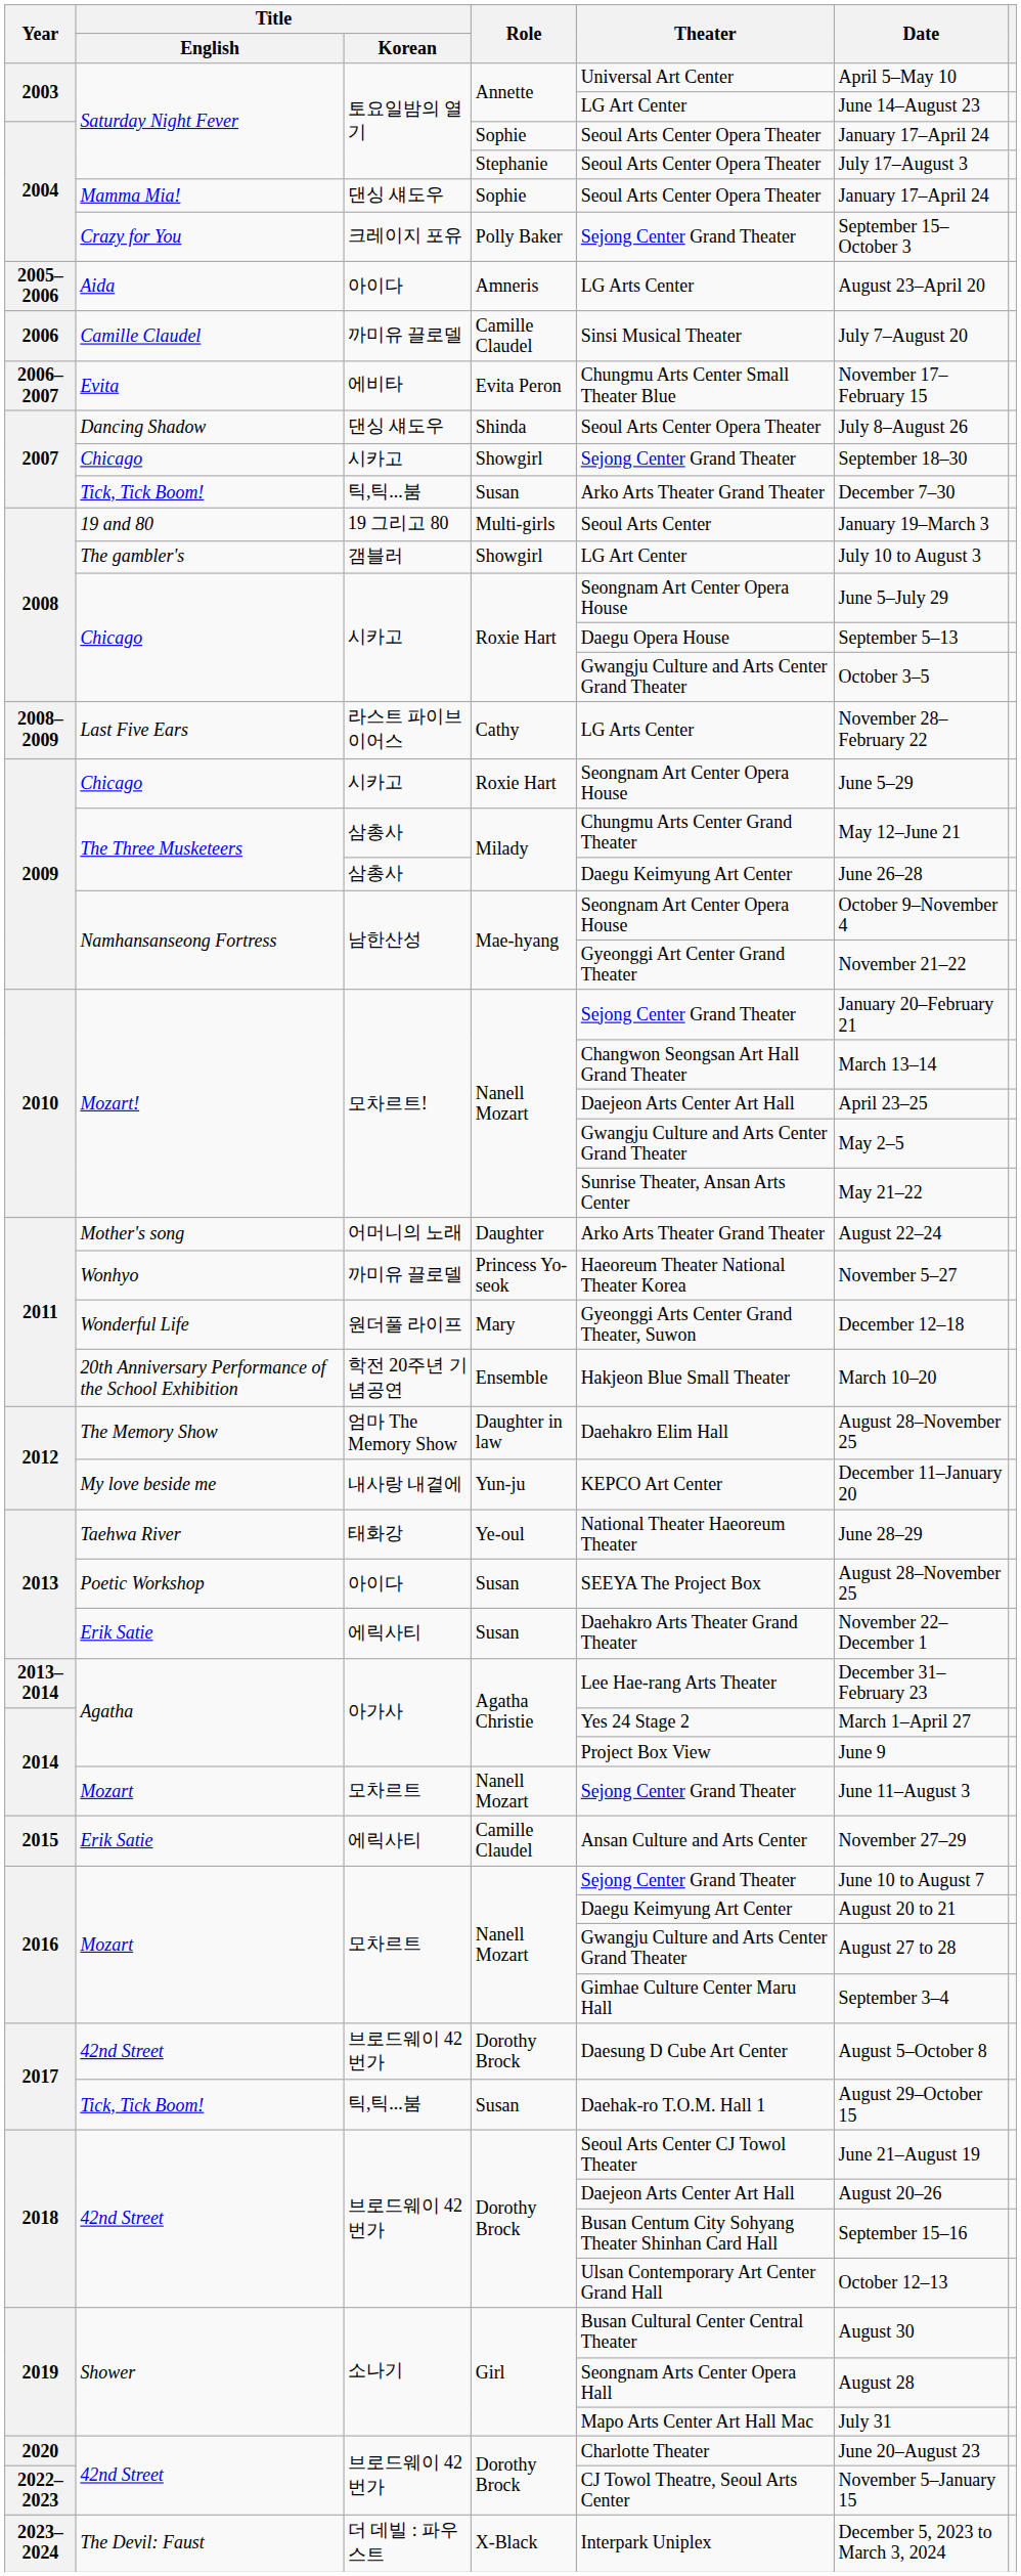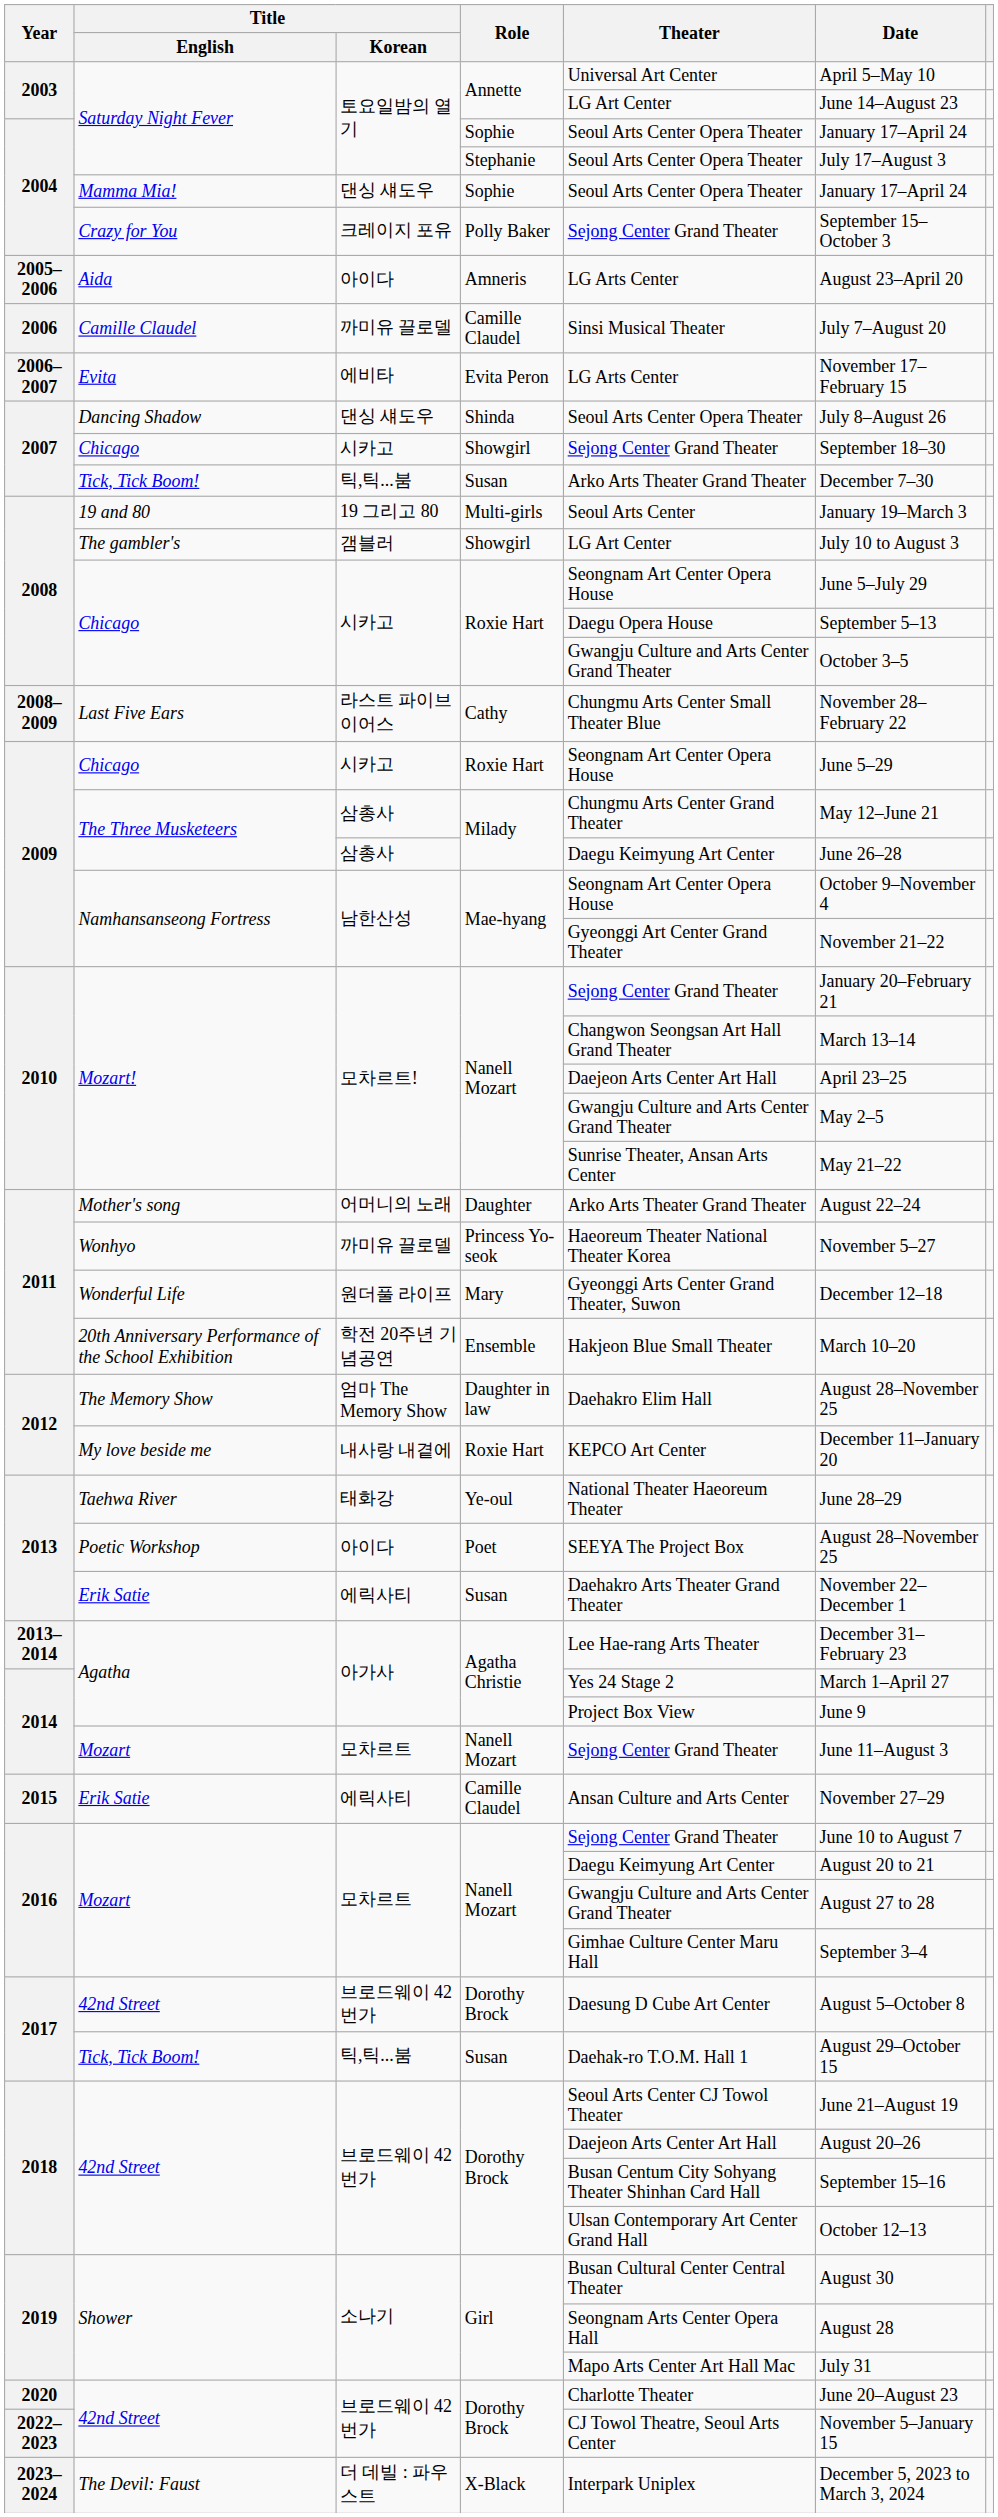 <table Class="wikitable sortable plainrowheaders" style="clear:none; font-size:100%; padding:0 auto; width:100%; margin:auto">
 <tr>
 <th scope="col" rowspan="2">Year</th>
 <th scope="col" colspan="2">Title</th>
 <th scope="col" rowspan="2">Role</th>
 <th rowspan="2" scope="col">Theater</th>
 <th rowspan="2" scope="col">Date</th>
 <th rowspan="2" scope="col" class="unsortable"></th>
 </tr>
 <tr>
 <th>English</th>
 <th>Korean</th>
 </tr>
 <tr>
 <th scope="row" rowspan="2">2003</th>
 <td rowspan="4"><em><a href='#'>Saturday Night Fever</a></em></td>
 <td rowspan="4">토요일밤의 열기</td>
 <td rowspan="2">Annette</td>
 <td>Universal Art Center</td>
 <td>April 5–May 10</td>
 <td></td>
 </tr>
 <tr>
 <td>LG Art Center</td>
 <td>June 14–August 23</td>
 <td></td>
 </tr>
 <tr>
 <th scope="row" rowspan="4">2004</th>
 <td>Sophie</td>
 <td>Seoul Arts Center Opera Theater</td>
 <td>January 17–April 24</td>
 <td></td>
 </tr>
 <tr>
 <td>Stephanie</td>
 <td>Seoul Arts Center Opera Theater</td>
 <td>July 17–August 3</td>
 <td></td>
 </tr>
 <tr>
 <td><em><a href='#'>Mamma Mia!</a></em></td>
 <td>댄싱 섀도우</td>
 <td>Sophie</td>
 <td>Seoul Arts Center Opera Theater</td>
 <td>January 17–April 24</td>
 <td></td>
 </tr>
 <tr>
 <td><a href='#'><em>Crazy for You</em></a></td>
 <td>크레이지 포유</td>
 <td>Polly Baker</td>
 <td><a href='#'>Sejong Center</a> Grand Theater</td>
 <td>September 15–October 3</td>
 <td></td>
 </tr>
 <tr>
 <th scope="row">2005–2006</th>
 <td><a href='#'><em>Aida</em></a></td>
 <td>아이다</td>
 <td>Amneris</td>
 <td>LG Arts Center</td>
 <td>August 23–April 20</td>
 <td style="font-size: 85%;"></td>
 </tr>
 <tr>
 <th scope="row">2006</th>
 <td><em><a href='#'>Camille Claudel</a></em></td>
 <td>까미유 끌로델</td>
 <td>Camille Claudel</td>
 <td>Sinsi Musical Theater</td>
 <td>July 7–August 20</td>
 <td></td>
 </tr>
 <tr>
 <th scope="row">2006–2007</th>
 <td><em><a href='#'>Evita</a></em></td>
 <td>에비타</td>
 <td>Evita Peron</td>
-<td>Chungmu Arts Center Small Theater Blue</td>
+<td>LG Arts Center</td>
 <td>November 17–February 15</td>
 <td></td>
 </tr>
 <tr>
 <th scope="row" rowspan="3">2007</th>
 <td><em>Dancing Shadow</em></td>
 <td>댄싱 섀도우</td>
 <td>Shinda</td>
 <td>Seoul Arts Center Opera Theater</td>
 <td>July 8–August 26</td>
 <td></td>
 </tr>
 <tr>
 <td><em><a href='#'>Chicago</a></em></td>
 <td>시카고</td>
 <td>Showgirl</td>
 <td><a href='#'>Sejong Center</a> Grand Theater</td>
 <td>September 18–30</td>
 <td style="font-size: 85%;"></td>
 </tr>
 <tr>
 <td><em><a href='#'>Tick, Tick Boom!</a></em></td>
 <td>틱,틱...붐</td>
 <td>Susan</td>
 <td>Arko Arts Theater Grand Theater</td>
 <td>December 7–30</td>
 <td></td>
 </tr>
 <tr>
 <th scope="row" rowspan="5">2008</th>
 <td><em>19 and 80</em></td>
 <td>19 그리고 80</td>
 <td>Multi-girls</td>
 <td>Seoul Arts Center</td>
 <td>January 19–March 3</td>
 <td></td>
 </tr>
 <tr>
 <td><em>The gambler's</em></td>
 <td>갬블러</td>
 <td>Showgirl</td>
 <td>LG Art Center</td>
 <td>July 10 to August 3</td>
 <td></td>
 </tr>
 <tr>
 <td rowspan="3"><em><a href='#'>Chicago</a></em></td>
 <td rowspan="3">시카고</td>
 <td rowspan="3">Roxie Hart</td>
 <td>Seongnam Art Center Opera House</td>
 <td>June 5–July 29</td>
 <td></td>
 </tr>
 <tr>
 <td>Daegu Opera House</td>
 <td>September 5–13</td>
 <td></td>
 </tr>
 <tr>
 <td>Gwangju Culture and Arts Center Grand Theater</td>
 <td>October 3–5</td>
 <td></td>
 </tr>
 <tr>
 <th scope="row">2008–2009</th>
 <td><em>Last Five Ears</em></td>
 <td>라스트 파이브 이어스</td>
 <td>Cathy</td>
-<td>LG Arts Center</td>
+<td>Chungmu Arts Center Small Theater Blue</td>
 <td>November 28–February 22</td>
 <td></td>
 </tr>
 <tr>
 <th scope="row" rowspan="5">2009</th>
 <td><em><a href='#'>Chicago</a></em></td>
 <td>시카고</td>
 <td>Roxie Hart</td>
 <td>Seongnam Art Center Opera House</td>
 <td>June 5–29</td>
 <td></td>
 </tr>
 <tr>
 <td rowspan="2"><em><a href='#'>The Three Musketeers</a></em></td>
 <td>삼총사</td>
 <td rowspan="2">Milady</td>
 <td>Chungmu Arts Center Grand Theater</td>
 <td>May 12–June 21</td>
 <td></td>
 </tr>
 <tr>
 <td>삼총사</td>
 <td>Daegu Keimyung Art Center</td>
 <td>June 26–28</td>
 <td></td>
 </tr>
 <tr>
 <td rowspan="2"><em>Namhansanseong Fortress</em></td>
 <td rowspan="2">남한산성</td>
 <td rowspan="2">Mae-hyang</td>
 <td>Seongnam Art Center Opera House</td>
 <td>October 9–November 4</td>
 <td></td>
 </tr>
 <tr>
 <td>Gyeonggi Art Center Grand Theater</td>
 <td>November 21–22</td>
 <td></td>
 </tr>
 <tr>
 <th scope="row" rowspan="5">2010</th>
 <td rowspan="5"><em><a href='#'>Mozart!</a></em></td>
 <td rowspan="5">모차르트!</td>
 <td rowspan="5">Nanell Mozart</td>
 <td><a href='#'>Sejong Center</a> Grand Theater</td>
 <td>January 20–February 21</td>
 <td></td>
 </tr>
 <tr>
 <td>Changwon Seongsan Art Hall Grand Theater</td>
 <td>March 13–14</td>
 <td></td>
 </tr>
 <tr>
 <td>Daejeon Arts Center Art Hall</td>
 <td>April 23–25</td>
 <td></td>
 </tr>
 <tr>
 <td>Gwangju Culture and Arts Center Grand Theater</td>
 <td>May 2–5</td>
 <td></td>
 </tr>
 <tr>
 <td>Sunrise Theater, Ansan Arts Center</td>
 <td>May 21–22</td>
 <td></td>
 </tr>
 <tr>
 <th scope="row" rowspan="4">2011</th>
 <td><em>Mother's song</em></td>
 <td>어머니의 노래</td>
 <td>Daughter</td>
 <td>Arko Arts Theater Grand Theater</td>
 <td>August 22–24</td>
 <td></td>
 </tr>
 <tr>
 <td><em>Wonhyo</em></td>
 <td>까미유 끌로델</td>
 <td>Princess Yo-seok</td>
 <td>Haeoreum Theater National Theater Korea</td>
 <td>November 5–27</td>
 <td></td>
 </tr>
 <tr>
 <td><em>Wonderful Life</em></td>
 <td>원더풀 라이프</td>
 <td>Mary</td>
 <td>Gyeonggi Arts Center Grand Theater, Suwon</td>
 <td>December 12–18</td>
 <td></td>
 </tr>
 <tr>
 <td><em>20th Anniversary Performance of the School Exhibition</em></td>
 <td>학전 20주년 기념공연</td>
 <td>Ensemble</td>
 <td>Hakjeon Blue Small Theater</td>
 <td>March 10–20</td>
 <td></td>
 </tr>
 <tr>
 <th scope="row" rowspan="2">2012</th>
 <td><em>The Memory Show</em></td>
 <td>엄마 The Memory Show</td>
 <td>Daughter in law</td>
 <td>Daehakro Elim Hall</td>
 <td>August 28–November 25</td>
 <td></td>
 </tr>
 <tr>
 <td><em>My love beside me</em></td>
 <td>내사랑 내곁에</td>
-<td>Yun-ju</td>
+<td>Roxie Hart</td>
 <td>KEPCO Art Center</td>
 <td>December 11–January 20</td>
 <td></td>
 </tr>
 <tr>
 <th scope="row" rowspan="3">2013</th>
 <td><em>Taehwa River</em></td>
 <td>태화강</td>
 <td>Ye-oul</td>
 <td>National Theater Haeoreum Theater</td>
 <td>June 28–29</td>
 <td></td>
 </tr>
 <tr>
 <td><em>Poetic Workshop</em></td>
 <td>아이다</td>
-<td>Susan</td>
+<td>Poet</td>
 <td>SEEYA The Project Box</td>
 <td>August 28–November 25</td>
 <td></td>
 </tr>
 <tr>
 <td><em><a href='#'>Erik Satie</a></em></td>
 <td>에릭사티</td>
 <td>Susan</td>
 <td>Daehakro Arts Theater Grand Theater</td>
 <td>November 22–December 1</td>
 <td></td>
 </tr>
 <tr>
 <th scope="row">2013–2014</th>
 <td rowspan="3"><em>Agatha</em></td>
 <td rowspan="3">아가사</td>
 <td rowspan="3">Agatha Christie</td>
 <td>Lee Hae-rang Arts Theater</td>
 <td>December 31–February 23</td>
 <td></td>
 </tr>
 <tr>
 <th scope="row" rowspan="3">2014</th>
 <td>Yes 24 Stage 2</td>
 <td>March 1–April 27</td>
 <td></td>
 </tr>
 <tr>
 <td>Project Box View</td>
 <td>June 9</td>
 <td></td>
 </tr>
 <tr>
 <td><em><a href='#'>Mozart</a></em></td>
 <td>모차르트</td>
 <td>Nanell Mozart</td>
 <td><a href='#'>Sejong Center</a> Grand Theater</td>
 <td>June 11–August 3</td>
 <td></td>
 </tr>
 <tr>
 <th scope="row">2015</th>
 <td><em><a href='#'>Erik Satie</a></em></td>
 <td>에릭사티</td>
 <td>Camille Claudel</td>
 <td>Ansan Culture and Arts Center</td>
 <td>November 27–29</td>
 <td></td>
 </tr>
 <tr>
 <th scope="row" rowspan="4">2016</th>
 <td rowspan="4"><em><a href='#'>Mozart</a></em></td>
 <td rowspan="4">모차르트</td>
 <td rowspan="4">Nanell Mozart</td>
 <td><a href='#'>Sejong Center</a> Grand Theater</td>
 <td>June 10 to August 7</td>
 <td></td>
 </tr>
 <tr>
 <td>Daegu Keimyung Art Center</td>
 <td>August 20 to 21</td>
 <td></td>
 </tr>
 <tr>
 <td>Gwangju Culture and Arts Center Grand Theater</td>
 <td>August 27 to 28</td>
 <td></td>
 </tr>
 <tr>
 <td>Gimhae Culture Center Maru Hall</td>
 <td>September 3–4</td>
 <td></td>
 </tr>
 <tr>
 <th scope="row" rowspan="2">2017</th>
 <td><em><a href='#'>42nd Street</a></em></td>
 <td>브로드웨이 42번가</td>
 <td>Dorothy Brock</td>
 <td>Daesung D Cube Art Center</td>
 <td>August 5–October 8</td>
 <td></td>
 </tr>
 <tr>
 <td><em><a href='#'>Tick, Tick Boom!</a></em></td>
 <td>틱,틱...붐</td>
 <td>Susan</td>
 <td>Daehak-ro T.O.M. Hall 1</td>
 <td>August 29–October 15</td>
 <td></td>
 </tr>
 <tr>
 <th scope="row" rowspan="4">2018</th>
 <td rowspan="4"><em><a href='#'>42nd Street</a></em></td>
 <td rowspan="4">브로드웨이 42번가</td>
 <td rowspan="4">Dorothy Brock</td>
 <td>Seoul Arts Center CJ Towol Theater</td>
 <td>June 21–August 19</td>
 <td></td>
 </tr>
 <tr>
 <td>Daejeon Arts Center Art Hall</td>
 <td>August 20–26</td>
 <td></td>
 </tr>
 <tr>
 <td>Busan Centum City Sohyang Theater Shinhan Card Hall</td>
 <td>September 15–16</td>
 <td></td>
 </tr>
 <tr>
 <td>Ulsan Contemporary Art Center Grand Hall</td>
 <td>October 12–13</td>
 <td></td>
 </tr>
 <tr>
 <th scope="row" rowspan="3">2019</th>
 <td rowspan="3"><em>Shower</em></td>
 <td rowspan="3">소나기</td>
 <td rowspan="3">Girl</td>
 <td>Busan Cultural Center Central Theater</td>
 <td>August 30</td>
 <td></td>
 </tr>
 <tr>
 <td>Seongnam Arts Center Opera Hall</td>
 <td>August 28</td>
 <td></td>
 </tr>
 <tr>
 <td>Mapo Arts Center Art Hall Mac</td>
 <td>July 31</td>
 <td></td>
 </tr>
 <tr>
 <th scope="row">2020</th>
 <td rowspan="2"><em><a href='#'>42nd Street</a></em></td>
 <td rowspan="2">브로드웨이 42번가</td>
 <td rowspan="2">Dorothy Brock</td>
 <td>Charlotte Theater</td>
 <td>June 20–August 23</td>
 <td></td>
 </tr>
 <tr>
 <th scope="row">2022–2023</th>
 <td>CJ Towol Theatre, Seoul Arts Center</td>
 <td>November 5–January 15</td>
 <td></td>
 </tr>
 <tr>
 <th scope="row">2023–2024</th>
 <td><em>The Devil: Faust</em></td>
 <td>더 데빌 : 파우스트</td>
 <td>X-Black</td>
 <td>Interpark Uniplex</td>
 <td>December 5, 2023 to March 3, 2024</td>
 <td></td>
 </tr>
 </table>
